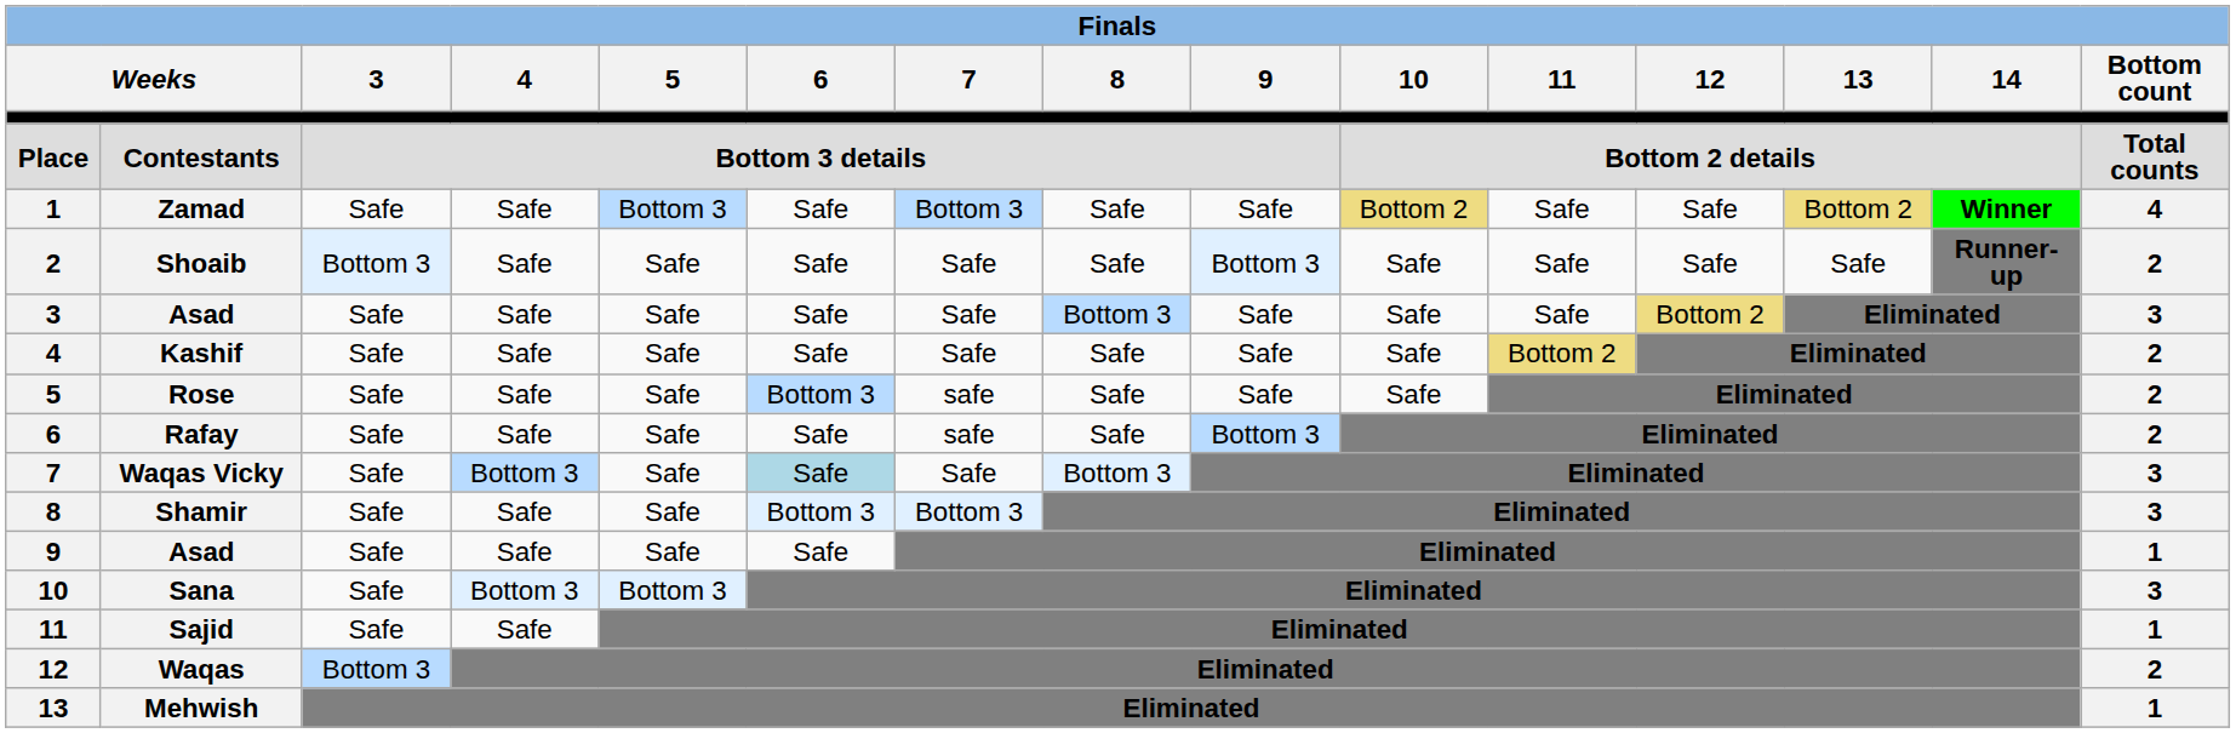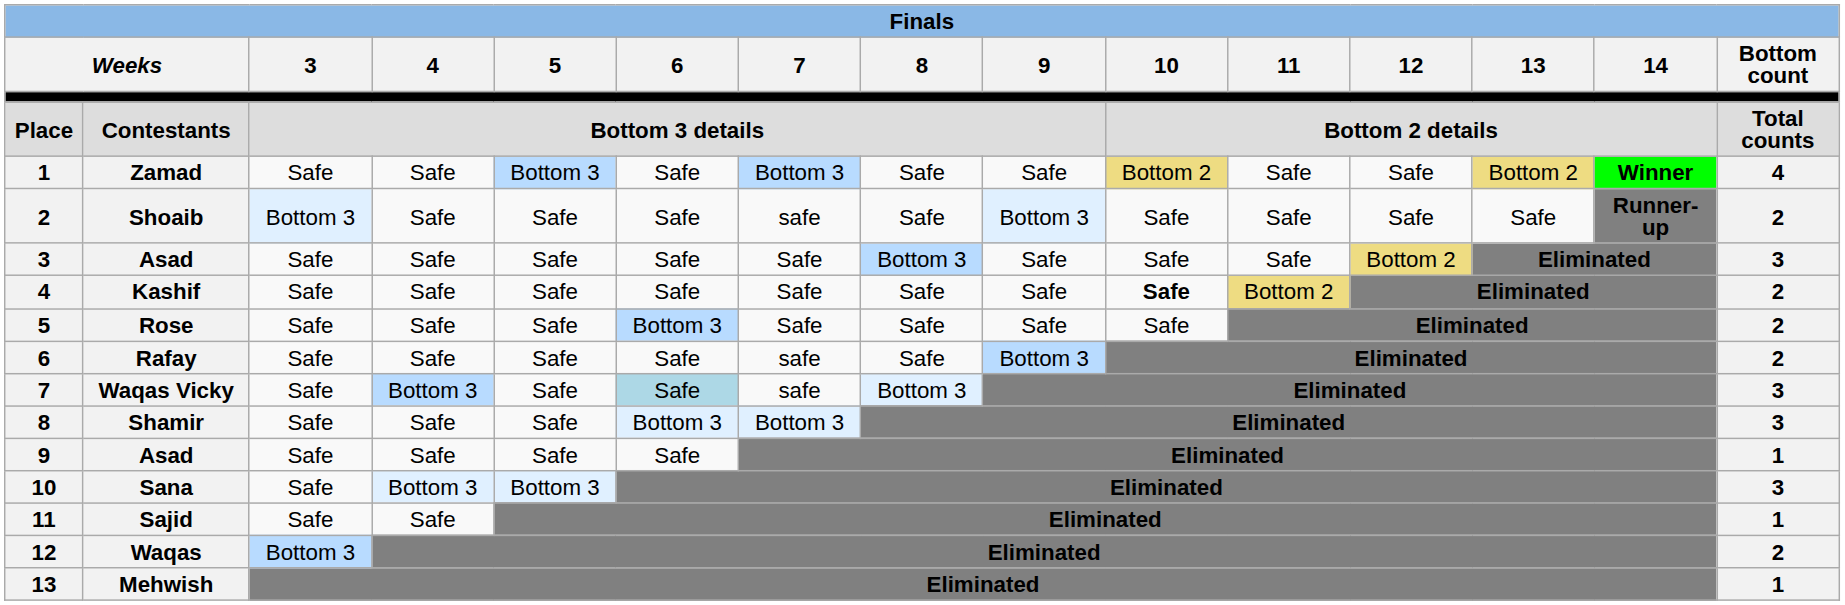 <table class="wikitable" style="text-align:center; font-size:95%; line-height:15px;">
 <tr>
 <td colspan="20" style="background:#8ab8e6;"><strong>Finals</strong></td>
 </tr>
 <tr>
 <th colspan=2 style="width: 12%;"><em>Weeks</em></th>
 <th style="width: 6%;">3</th>
 <th style="width: 6%;">4</th>
 <th style="width: 6%;">5</th>
 <th style="width: 6%;">6</th>
 <th style="width: 6%;">7</th>
 <th style="width: 6%;">8</th>
 <th style="width: 6%;">9</th>
 <th style="width: 6%;">10</th>
 <th style="width: 6%;">11</th>
 <th style="width: 6%;">12</th>
 <th style="width: 6%;">13</th>
 <th style="width: 6%;">14</th>
 <th style="width: 6%;">Bottom count</th>
 </tr>
 <tr>
 <th style="background:#000;" colspan="19"></th>
 </tr>
 <tr style="background:#ddd;">
 <td><strong>Place</strong></td>
 <td><strong>Contestants</strong></td>
 <td colspan="7"><strong>Bottom 3 details</strong></td>
 <td colspan="5"><strong>Bottom 2 details</strong></td>
 <td colspan="2"><strong>Total counts</strong></td>
 </tr>
 <tr>
 <th><strong>1</strong></th>
 <th>Zamad</th>
 <td>Safe</td>
 <td>Safe</td>
 <td style="background:#b8dbff;">Bottom 3</td>
 <td>Safe</td>
 <td style="background:#b8dbff;">Bottom 3</td>
 <td>Safe</td>
 <td>Safe</td>
 <td style="background:#EEDC82;">Bottom 2</td>
 <td>Safe</td>
 <td>Safe</td>
 <td style="background:#EEDC82;">Bottom 2</td>
 <td style="background:lime;"><strong>Winner</strong></td>
 <th>4</th>
 </tr>
 <tr>
 <th><strong>2</strong></th>
 <th>Shoaib</th>
 <td style="background:#e0f0ff;">Bottom 3</td>
 <td>Safe</td>
 <td>Safe</td>
 <td>Safe</td>
-<td>Safe</td>
+<td>safe</td>
 <td>Safe</td>
 <td style="background:#e0f0ff;">Bottom 3</td>
 <td>Safe</td>
 <td>Safe</td>
 <td>Safe</td>
 <td>Safe</td>
 <td style="background:gray; text-align:center;"><strong>Runner-up</strong></td>
 <th>2</th>
 </tr>
 <tr>
 <th><strong>3</strong></th>
 <th>Asad</th>
 <td>Safe</td>
 <td>Safe</td>
 <td>Safe</td>
 <td>Safe</td>
 <td>Safe</td>
 <td style="background:#b8dbff;">Bottom 3</td>
 <td>Safe</td>
 <td>Safe</td>
 <td>Safe</td>
 <td style="background:#EEDC82;">Bottom 2</td>
 <td style="background:gray; text-align:center;" colspan="2"><strong>Eliminated</strong></td>
 <th>3</th>
 </tr>
 <tr>
 <th><strong>4</strong></th>
 <th>Kashif</th>
 <td>Safe</td>
 <td>Safe</td>
 <td>Safe</td>
 <td>Safe</td>
 <td>Safe</td>
 <td>Safe</td>
 <td>Safe</td>
-<td>Safe</td>
+<td><strong>Safe</strong></td>
 <td style="background:#EEDC82;">Bottom 2</td>
 <td style="background:gray; text-align:center;" colspan="3"><strong>Eliminated</strong></td>
 <th>2</th>
 </tr>
 <tr>
 <th><strong>5</strong></th>
 <th>Rose</th>
 <td>Safe</td>
 <td>Safe</td>
 <td>Safe</td>
 <td style="background:#b8dbff;">Bottom 3</td>
-<td>safe</td>
+<td>Safe</td>
 <td>Safe</td>
 <td>Safe</td>
 <td>Safe</td>
 <td style="background:gray; text-align:center;" colspan="4"><strong>Eliminated</strong></td>
 <th>2</th>
 </tr>
 <tr>
 <th><strong>6</strong></th>
 <th>Rafay</th>
 <td>Safe</td>
 <td>Safe</td>
 <td>Safe</td>
 <td>Safe</td>
 <td>safe</td>
 <td>Safe</td>
 <td style="background:#b8dbff;">Bottom 3</td>
 <td style="background:gray; text-align:center;" colspan="5"><strong>Eliminated</strong></td>
 <th>2</th>
 </tr>
 <tr>
 <th><strong>7</strong></th>
 <th>Waqas Vicky</th>
 <td>Safe</td>
 <td style="background:#b8dbff;">Bottom 3</td>
 <td>Safe</td>
 <td style="background: lightblue;">Safe</td>
-<td>Safe</td>
+<td>safe</td>
 <td style="background:#e0f0ff;">Bottom 3</td>
 <td style="background:gray; text-align:center;" colspan="6"><strong>Eliminated</strong></td>
 <th>3</th>
 </tr>
 <tr>
 <th><strong>8</strong></th>
 <th>Shamir</th>
 <td>Safe</td>
 <td>Safe</td>
 <td>Safe</td>
 <td style="background:#e0f0ff;">Bottom 3</td>
 <td style="background:#e0f0ff;">Bottom 3</td>
 <td style="background:gray; text-align:center;" colspan="7"><strong>Eliminated</strong></td>
 <th>3</th>
 </tr>
 <tr>
 <th>9</th>
 <th>Asad</th>
 <td>Safe</td>
 <td>Safe</td>
 <td>Safe</td>
 <td>Safe</td>
 <td style="background:gray; text-align:center;" colspan="8"><strong>Eliminated</strong></td>
 <th>1</th>
 </tr>
 <tr>
 <th>10</th>
 <th>Sana</th>
 <td>Safe</td>
 <td style="background:#e0f0ff;">Bottom 3</td>
 <td style="background:#e0f0ff;">Bottom 3</td>
 <td style="background:gray; text-align:center;" colspan="9"><strong>Eliminated</strong></td>
 <th>3</th>
 </tr>
 <tr>
 <th>11</th>
 <th>Sajid</th>
 <td>Safe</td>
 <td>Safe</td>
 <td style="background:gray; text-align:center;" colspan="10"><strong>Eliminated</strong></td>
 <th>1</th>
 </tr>
 <tr>
 <th>12</th>
 <th>Waqas</th>
 <td style="background:#b8dbff;">Bottom 3</td>
 <td style="background:gray; text-align:center;" colspan="11"><strong>Eliminated</strong></td>
 <th>2</th>
 </tr>
 <tr>
 <th>13</th>
 <th>Mehwish</th>
 <td style="background:gray; text-align:center;" colspan="12"><strong>Eliminated</strong></td>
 <th>1</th>
 </tr>
 </table>
